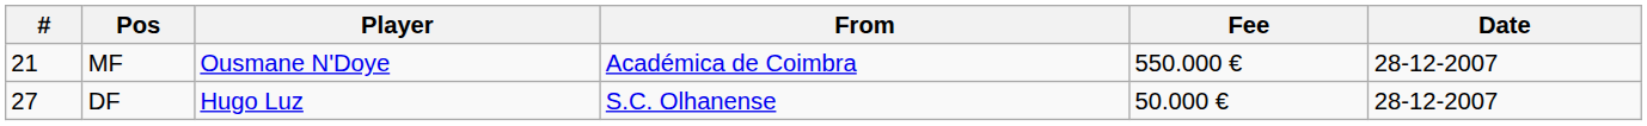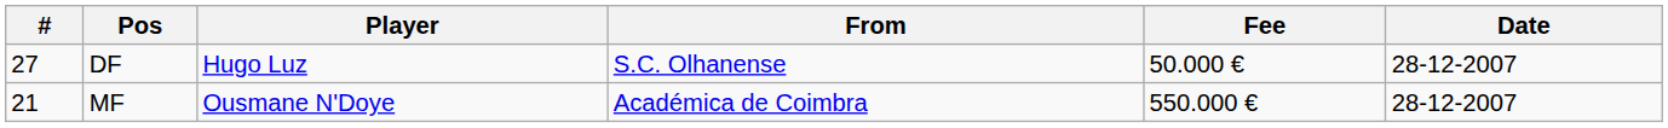 <table width=65% class="wikitable" style="text-align:center; font-size:95%; text-align:left">
 <tr>
 <th>#</th>
 <th>Pos</th>
 <th>Player</th>
 <th>From</th>
 <th>Fee</th>
 <th>Date</th>
 </tr>
 <tr --->
+<td>27</td>
+<td>DF</td>
+<td> <a href='#'>Hugo Luz</a></td>
+<td><a href='#'>S.C. Olhanense</a></td>
+<td>50.000 €</td>
+<td>28-12-2007</td>
+</tr>
+<tr --->
 <td>21</td>
 <td>MF</td>
 <td> <a href='#'>Ousmane N'Doye</a></td>
 <td><a href='#'>Académica de Coimbra</a></td>
 <td>550.000 €</td>
 <td>28-12-2007</td>
 </tr>
-<tr --->
-<td>27</td>
-<td>DF</td>
-<td> <a href='#'>Hugo Luz</a></td>
-<td><a href='#'>S.C. Olhanense</a></td>
-<td>50.000 €</td>
-<td>28-12-2007</td>
-</tr>
 </table>
